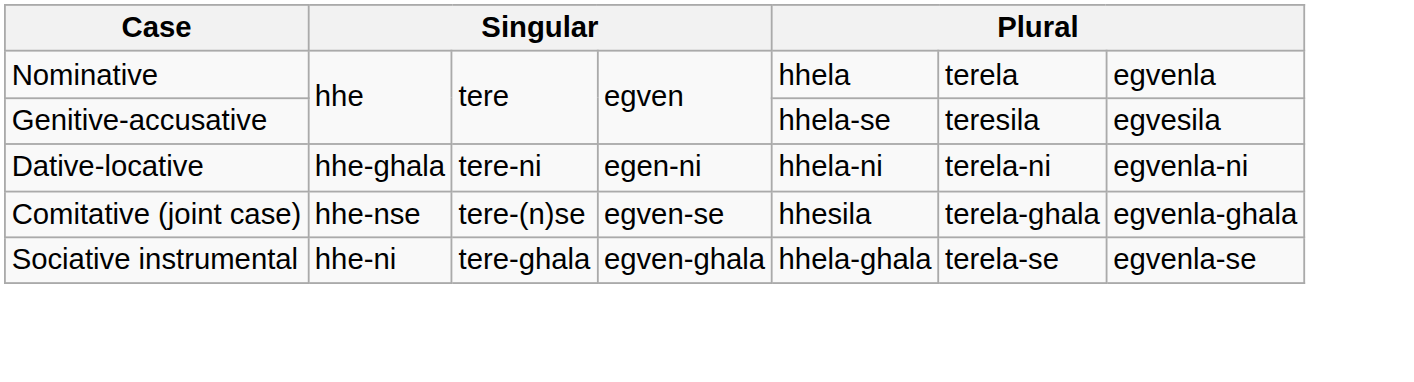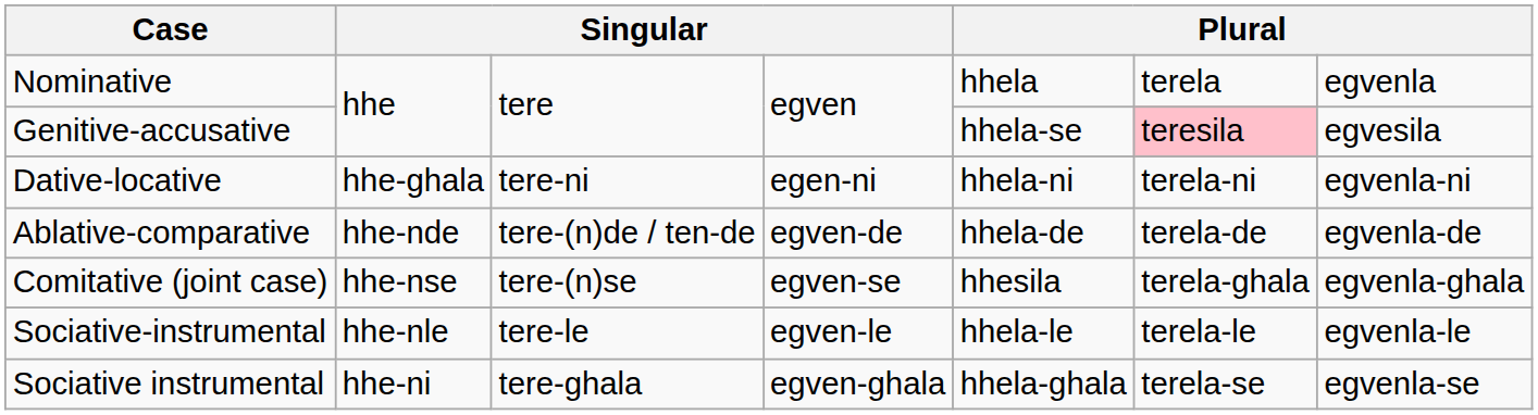 <table class="wikitable">
 <tr>
 <th>Case</th>
 <th colspan="3">Singular</th>
 <th colspan="3">Plural</th>
 </tr>
 <tr>
 <td>Nominative</td>
 <td rowspan="2">hhe</td>
 <td rowspan="2">tere</td>
 <td rowspan="2">egven</td>
 <td>hhela</td>
 <td>terela</td>
 <td>egvenla</td>
 </tr>
 <tr>
 <td>Genitive-accusative</td>
 <td>hhela-se</td>
-<td>teresila</td>
+<td style="background: pink;">teresila</td>
 <td>egvesila</td>
 </tr>
 <tr>
 <td>Dative-locative</td>
 <td>hhe-ghala</td>
 <td>tere-ni</td>
 <td>egen-ni</td>
 <td>hhela-ni</td>
 <td>terela-ni</td>
 <td>egvenla-ni</td>
 </tr>
 <tr>
+<td>Ablative-comparative</td>
+<td>hhe-nde</td>
+<td>tere-(n)de / ten-de</td>
+<td>egven-de</td>
+<td>hhela-de</td>
+<td>terela-de</td>
+<td>egvenla-de</td>
+</tr>
+<tr>
 <td>Comitative (joint case)</td>
 <td>hhe-nse</td>
 <td>tere-(n)se</td>
 <td>egven-se</td>
 <td>hhesila</td>
 <td>terela-ghala</td>
 <td>egvenla-ghala</td>
+</tr>
+<tr>
+<td>Sociative-instrumental</td>
+<td>hhe-nle</td>
+<td>tere-le</td>
+<td>egven-le</td>
+<td>hhela-le</td>
+<td>terela-le</td>
+<td>egvenla-le</td>
 </tr>
 <tr>
 <td>Sociative instrumental</td>
 <td>hhe-ni</td>
 <td>tere-ghala</td>
 <td>egven-ghala</td>
 <td>hhela-ghala</td>
 <td>terela-se</td>
 <td>egvenla-se</td>
 </tr>
 </table>
